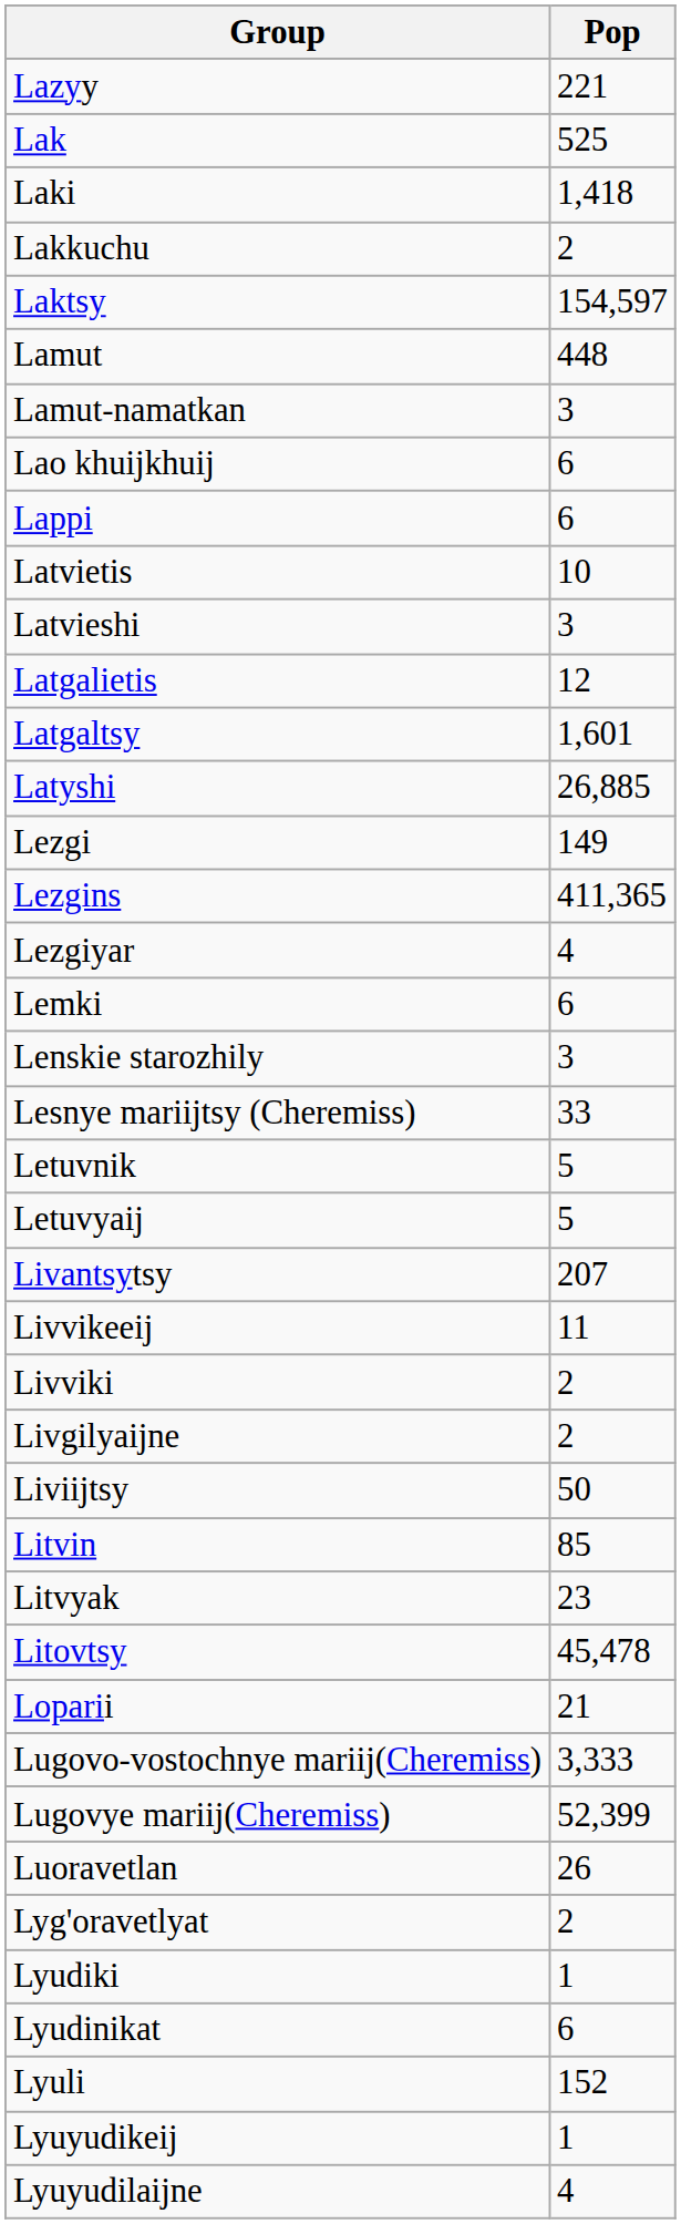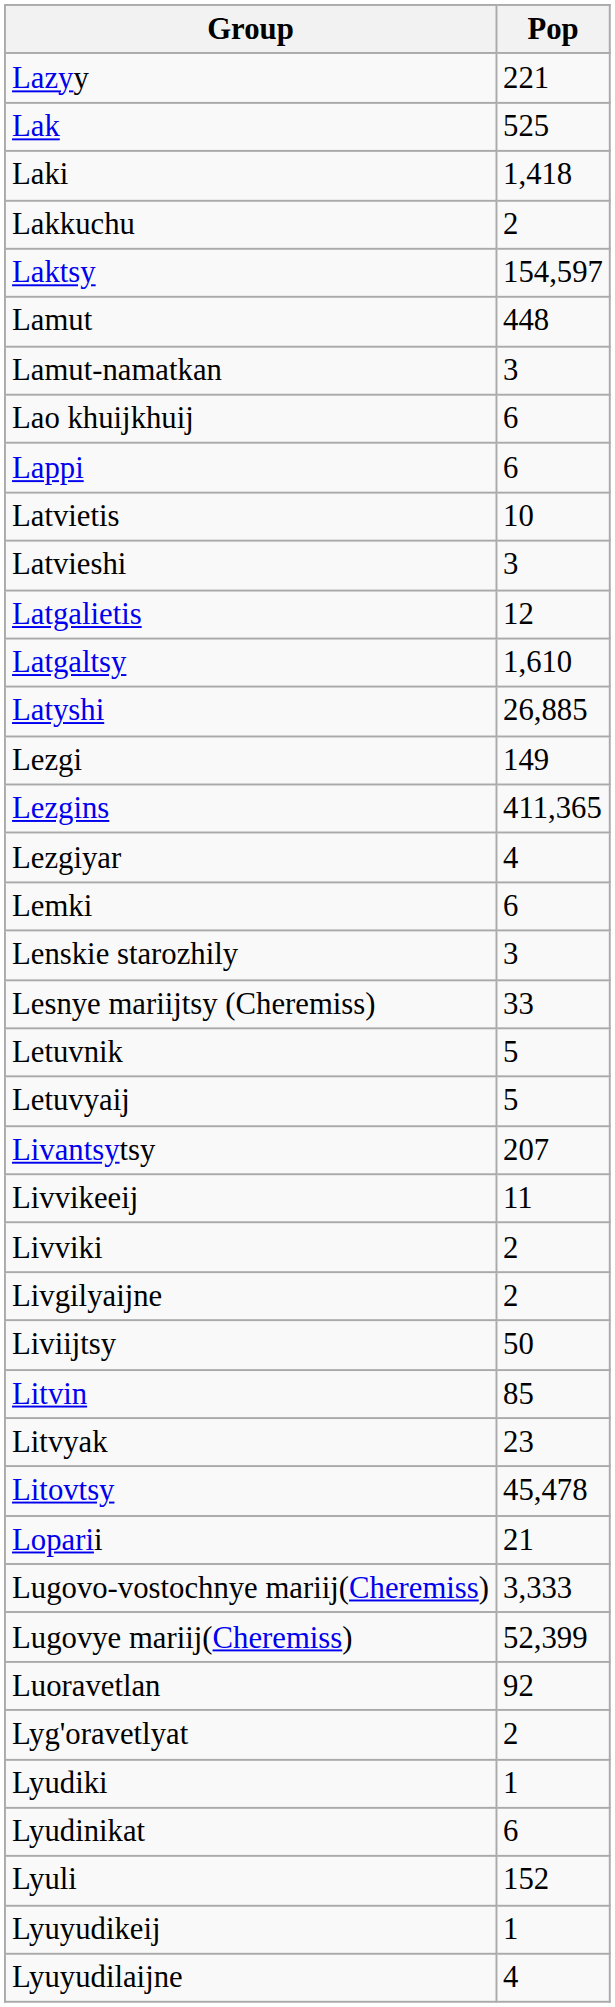 <table class = "wikitable sortable">
 <tr>
 <th>Group</th>
 <th>Pop</th>
 </tr>
 <tr>
 <td><a href='#'>Lazy</a>y</td>
 <td>221</td>
 </tr>
 <tr>
 <td><a href='#'>Lak</a></td>
 <td>525</td>
 </tr>
 <tr>
 <td>Laki</td>
 <td>1,418</td>
 </tr>
 <tr>
 <td>Lakkuchu</td>
 <td>2</td>
 </tr>
 <tr>
 <td><a href='#'>Laktsy</a></td>
 <td>154,597</td>
 </tr>
 <tr>
 <td>Lamut</td>
 <td>448</td>
 </tr>
 <tr>
 <td>Lamut-namatkan</td>
 <td>3</td>
 </tr>
 <tr>
 <td>Lao khuijkhuij</td>
 <td>6</td>
 </tr>
 <tr>
 <td><a href='#'>Lappi</a></td>
 <td>6</td>
 </tr>
 <tr>
 <td>Latvietis</td>
 <td>10</td>
 </tr>
 <tr>
 <td>Latvieshi</td>
 <td>3</td>
 </tr>
 <tr>
 <td><a href='#'>Latgalietis</a></td>
 <td>12</td>
 </tr>
 <tr>
 <td><a href='#'>Latgaltsy</a></td>
-<td>1,601</td>
+<td>1,610</td>
 </tr>
 <tr>
 <td><a href='#'>Latyshi</a></td>
 <td>26,885</td>
 </tr>
 <tr>
 <td>Lezgi</td>
 <td>149</td>
 </tr>
 <tr>
 <td><a href='#'>Lezgins</a></td>
 <td>411,365</td>
 </tr>
 <tr>
 <td>Lezgiyar</td>
 <td>4</td>
 </tr>
 <tr>
 <td>Lemki</td>
 <td>6</td>
 </tr>
 <tr>
 <td>Lenskie starozhily</td>
 <td>3</td>
 </tr>
 <tr>
 <td>Lesnye mariijtsy (Cheremiss)</td>
 <td>33</td>
 </tr>
 <tr>
 <td>Letuvnik</td>
 <td>5</td>
 </tr>
 <tr>
 <td>Letuvyaij</td>
 <td>5</td>
 </tr>
 <tr>
 <td><a href='#'>Livantsy</a>tsy</td>
 <td>207</td>
 </tr>
 <tr>
 <td>Livvikeeij</td>
 <td>11</td>
 </tr>
 <tr>
 <td>Livviki</td>
 <td>2</td>
 </tr>
 <tr>
 <td>Livgilyaijne</td>
 <td>2</td>
 </tr>
 <tr>
 <td>Liviijtsy</td>
 <td>50</td>
 </tr>
 <tr>
 <td><a href='#'>Litvin</a></td>
 <td>85</td>
 </tr>
 <tr>
 <td>Litvyak</td>
 <td>23</td>
 </tr>
 <tr>
 <td><a href='#'>Litovtsy</a></td>
 <td>45,478</td>
 </tr>
 <tr>
 <td><a href='#'>Lopari</a>i</td>
 <td>21</td>
 </tr>
 <tr>
 <td>Lugovo-vostochnye mariij(<a href='#'>Cheremiss</a>)</td>
 <td>3,333</td>
 </tr>
 <tr>
 <td>Lugovye mariij(<a href='#'>Cheremiss</a>)</td>
 <td>52,399</td>
 </tr>
 <tr>
 <td>Luoravetlan</td>
-<td>26</td>
+<td>92</td>
 </tr>
 <tr>
 <td>Lyg'oravetlyat</td>
 <td>2</td>
 </tr>
 <tr>
 <td>Lyudiki</td>
 <td>1</td>
 </tr>
 <tr>
 <td>Lyudinikat</td>
 <td>6</td>
 </tr>
 <tr>
 <td>Lyuli</td>
 <td>152</td>
 </tr>
 <tr>
 <td>Lyuyudikeij</td>
 <td>1</td>
 </tr>
 <tr>
 <td>Lyuyudilaijne</td>
 <td>4</td>
 </tr>
 </table>
